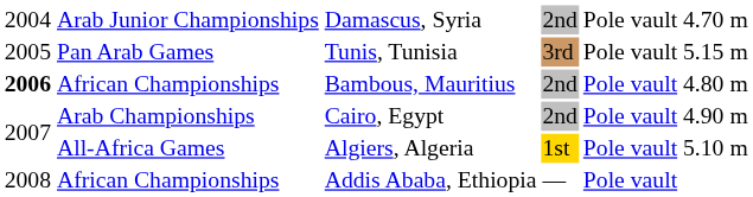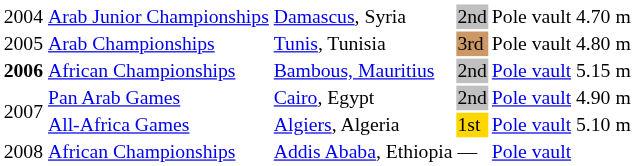 <table>
 <tr>
 <td>2004</td>
 <td><a href='#'>Arab Junior Championships</a></td>
 <td><a href='#'>Damascus</a>, Syria</td>
 <td bgcolor=silver>2nd</td>
 <td>Pole vault</td>
 <td>4.70 m</td>
 </tr>
 <tr>
 <td>2005</td>
-<td><a href='#'>Pan Arab Games</a></td>
+<td><a href='#'>Arab Championships</a></td>
 <td><a href='#'>Tunis</a>, Tunisia</td>
 <td bgcolor=cc9966>3rd</td>
 <td>Pole vault</td>
-<td>5.15 m</td>
+<td>4.80 m</td>
 </tr>
 <tr>
 <td><strong>2006</strong></td>
 <td><a href='#'>African Championships</a></td>
 <td><a href='#'>Bambous, Mauritius</a></td>
 <td bgcolor=silver>2nd</td>
 <td><a href='#'>Pole vault</a></td>
-<td>4.80 m</td>
+<td>5.15 m</td>
 </tr>
 <tr>
 <td rowspan=2>2007</td>
-<td><a href='#'>Arab Championships</a></td>
+<td><a href='#'>Pan Arab Games</a></td>
 <td><a href='#'>Cairo</a>, Egypt</td>
 <td bgcolor=silver>2nd</td>
 <td><a href='#'>Pole vault</a></td>
 <td>4.90 m</td>
 </tr>
 <tr>
 <td><a href='#'>All-Africa Games</a></td>
 <td><a href='#'>Algiers</a>, Algeria</td>
 <td bgcolor=gold>1st</td>
 <td><a href='#'>Pole vault</a></td>
 <td>5.10 m</td>
 </tr>
 <tr>
 <td>2008</td>
 <td><a href='#'>African Championships</a></td>
 <td><a href='#'>Addis Ababa</a>, Ethiopia</td>
 <td>—</td>
 <td><a href='#'>Pole vault</a></td>
 <td></td>
 </tr>
 <tr>
 </tr>
 </table>
